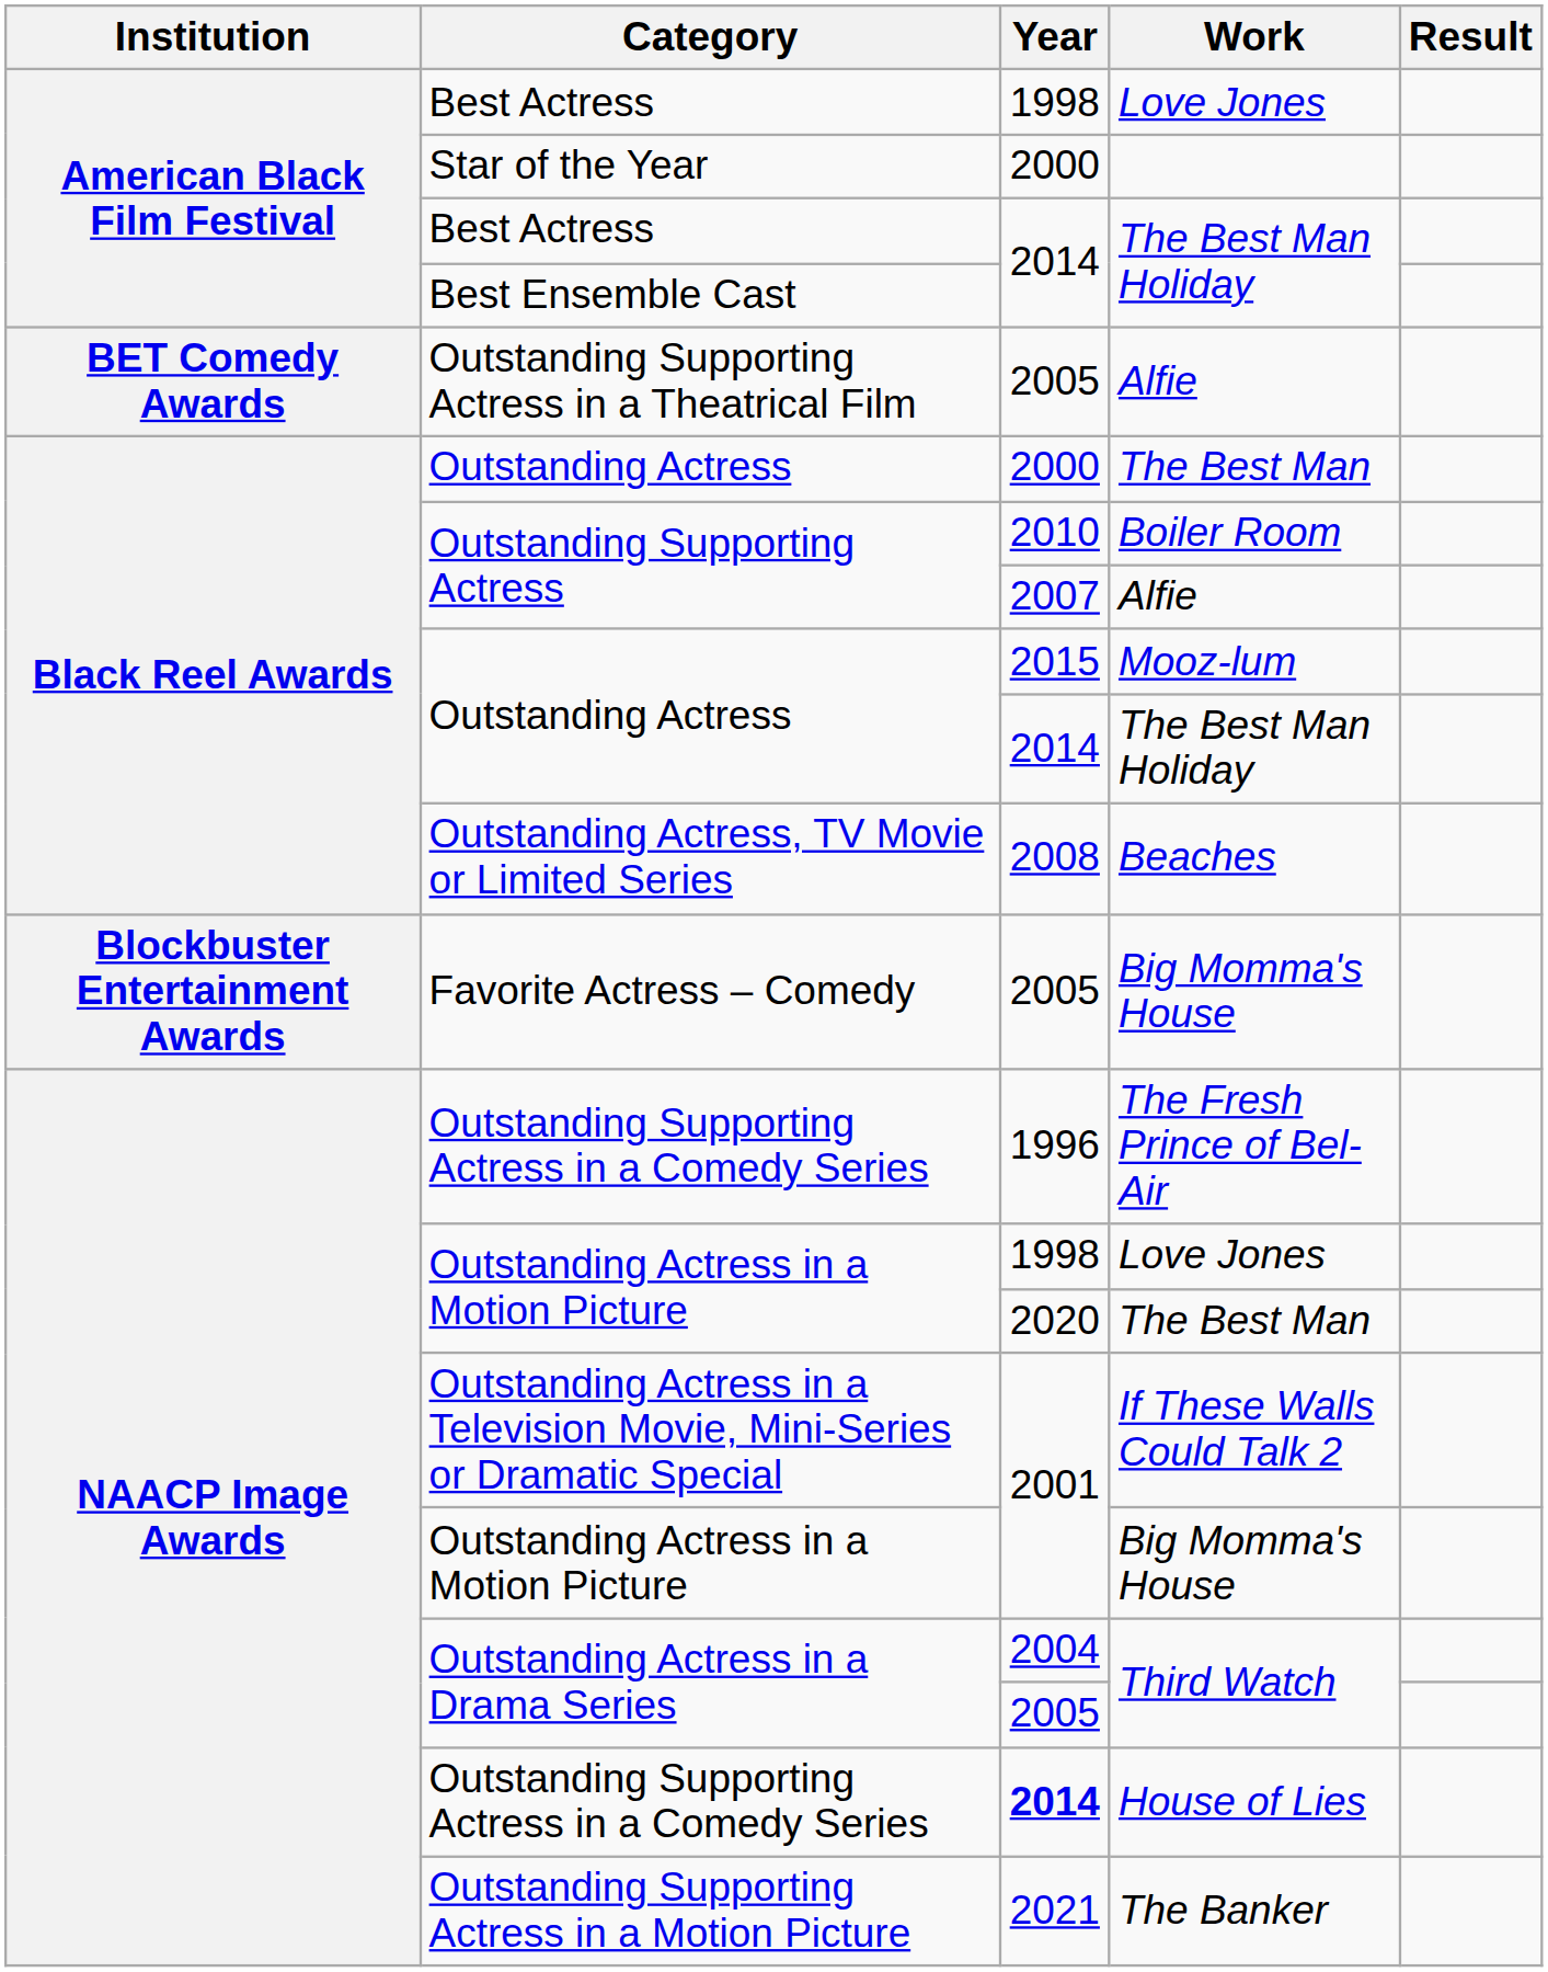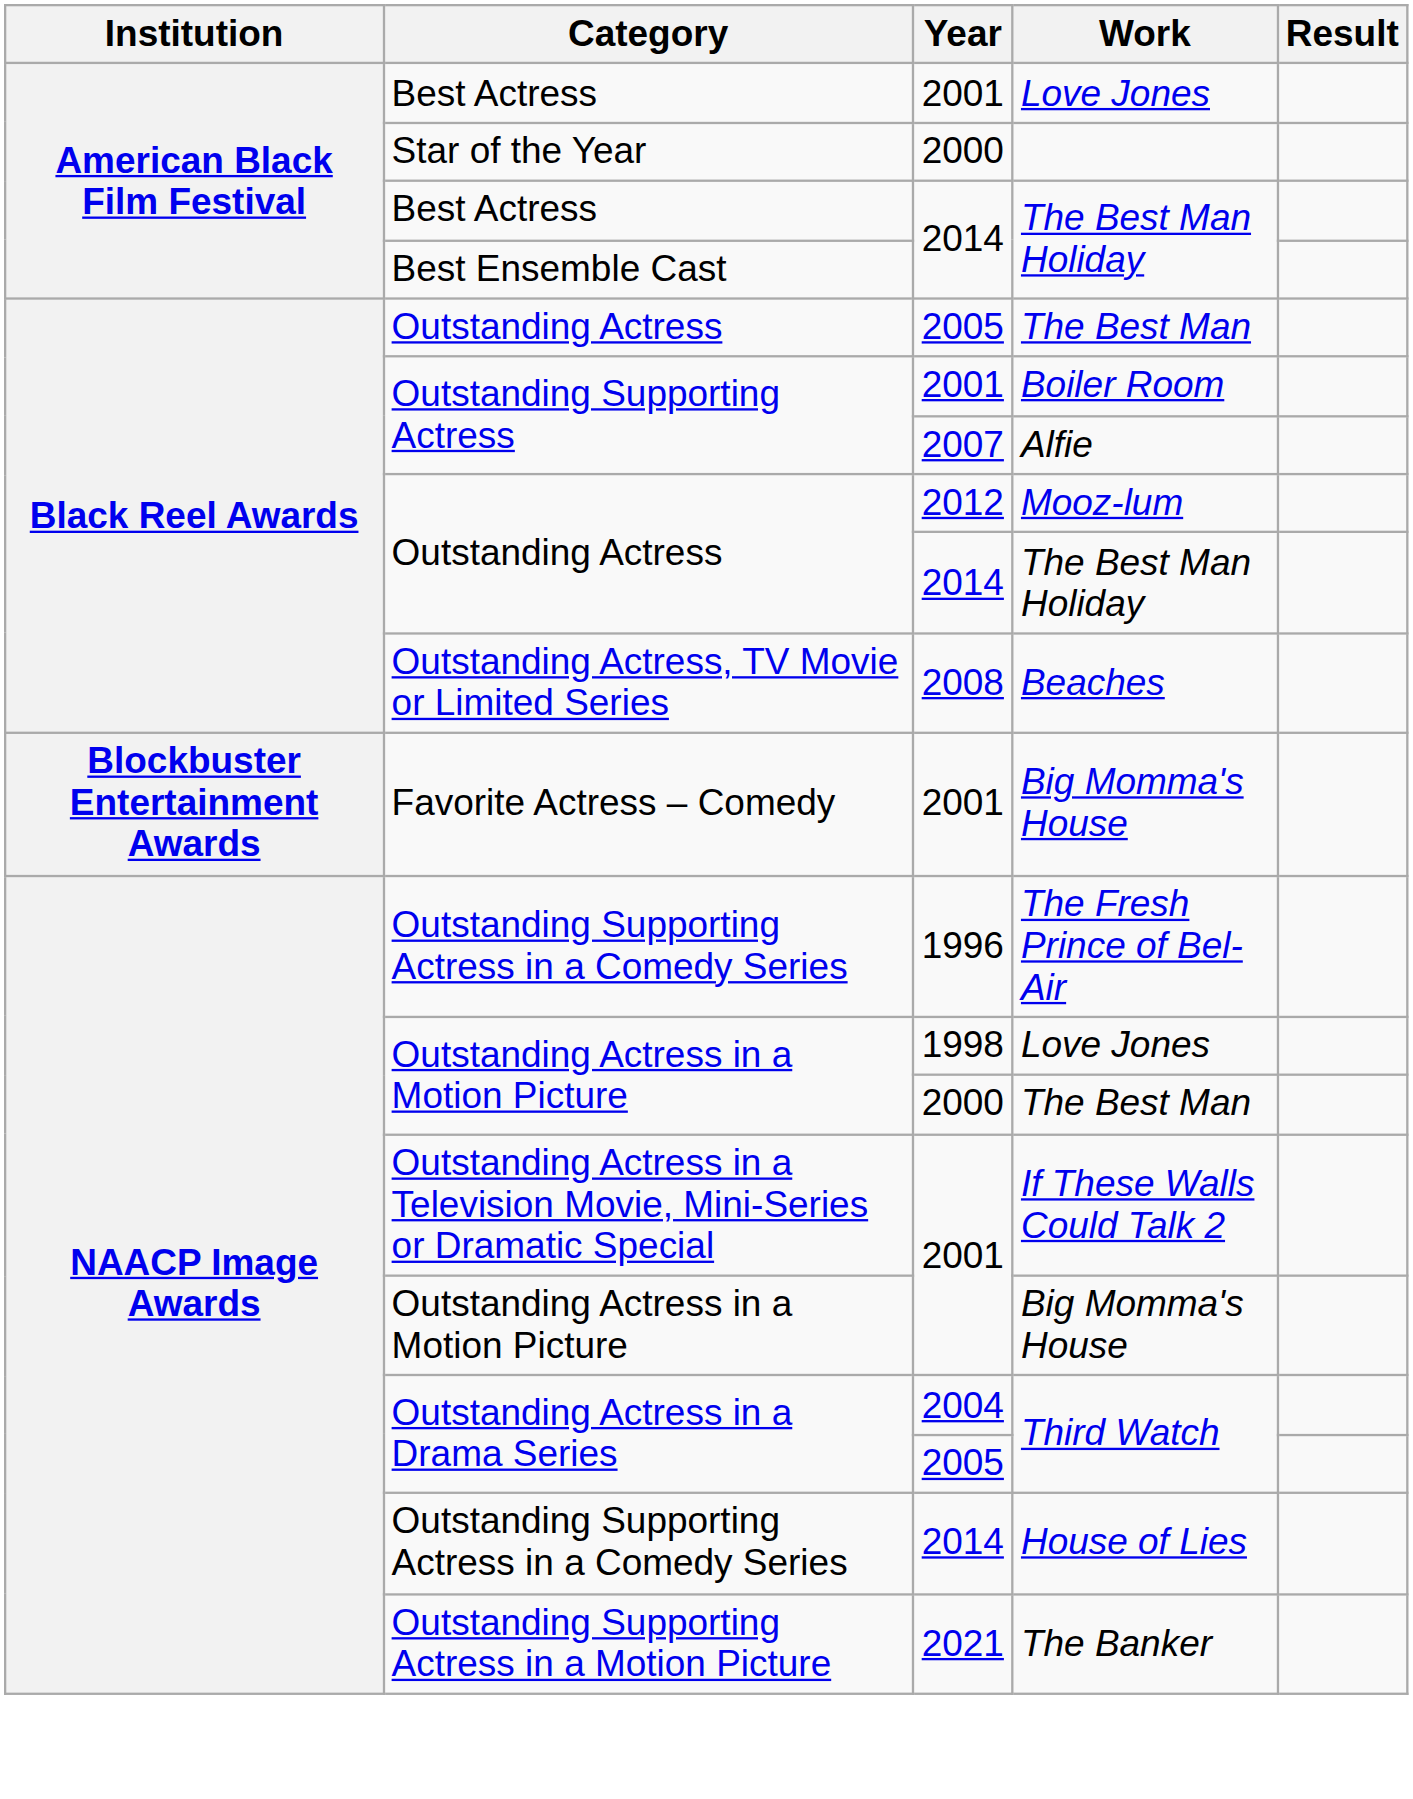 <table class="wikitable sortable">
 <tr>
 <th>Institution</th>
 <th>Category</th>
 <th>Year</th>
 <th>Work</th>
 <th>Result</th>
 </tr>
 <tr>
 <th rowspan="4"><a href='#'>American Black Film Festival</a></th>
 <td>Best Actress</td>
-<td>1998</td>
+<td>2001</td>
 <td><em><a href='#'>Love Jones</a></em></td>
 <td></td>
 </tr>
 <tr>
 <td>Star of the Year</td>
 <td>2000</td>
 <td></td>
 <td></td>
 </tr>
 <tr>
 <td>Best Actress</td>
 <td rowspan="2">2014</td>
 <td rowspan="2"><em><a href='#'>The Best Man Holiday</a></em></td>
 <td></td>
 </tr>
 <tr>
 <td>Best Ensemble Cast</td>
 <td></td>
 </tr>
 <tr>
-<th><a href='#'>BET Comedy Awards</a></th>
-<td>Outstanding Supporting Actress in a Theatrical Film</td>
-<td>2005</td>
-<td><em><a href='#'>Alfie</a></em></td>
-<td></td>
-</tr>
-<tr>
 <th rowspan="6"><a href='#'>Black Reel Awards</a></th>
 <td><a href='#'>Outstanding Actress</a></td>
-<td><a href='#'>2000</a></td>
+<td><a href='#'>2005</a></td>
 <td><em><a href='#'>The Best Man</a></em></td>
 <td></td>
 </tr>
 <tr>
 <td rowspan="2"><a href='#'>Outstanding Supporting Actress</a></td>
-<td><a href='#'>2010</a></td>
+<td><a href='#'>2001</a></td>
 <td><em><a href='#'>Boiler Room</a></em></td>
 <td></td>
 </tr>
 <tr>
 <td><a href='#'>2007</a></td>
 <td><em>Alfie</em></td>
 <td></td>
 </tr>
 <tr>
 <td rowspan="2">Outstanding Actress</td>
-<td><a href='#'>2015</a></td>
+<td><a href='#'>2012</a></td>
 <td><em><a href='#'>Mooz-lum</a></em></td>
 <td></td>
 </tr>
 <tr>
 <td><a href='#'>2014</a></td>
 <td><em>The Best Man Holiday</em></td>
 <td></td>
 </tr>
 <tr>
 <td><a href='#'>Outstanding Actress, TV Movie or Limited Series</a></td>
 <td><a href='#'>2008</a></td>
 <td><em><a href='#'>Beaches</a></em></td>
 <td></td>
 </tr>
 <tr>
 <th><a href='#'>Blockbuster Entertainment Awards</a></th>
 <td>Favorite Actress – Comedy</td>
-<td>2005</td>
+<td>2001</td>
 <td><em><a href='#'>Big Momma's House</a></em></td>
 <td></td>
 </tr>
 <tr>
 <th rowspan="9"><a href='#'>NAACP Image Awards</a></th>
 <td><a href='#'>Outstanding Supporting Actress in a Comedy Series</a></td>
 <td>1996</td>
 <td><em><a href='#'>The Fresh Prince of Bel-Air</a></em></td>
 <td></td>
 </tr>
 <tr>
 <td rowspan="2"><a href='#'>Outstanding Actress in a Motion Picture</a></td>
 <td>1998</td>
 <td><em>Love Jones</em></td>
 <td></td>
 </tr>
 <tr>
-<td>2020</td>
+<td>2000</td>
 <td><em>The Best Man</em></td>
 <td></td>
 </tr>
 <tr>
 <td><a href='#'>Outstanding Actress in a Television Movie, Mini-Series or Dramatic Special</a></td>
 <td rowspan="2">2001</td>
 <td><em><a href='#'>If These Walls Could Talk 2</a></em></td>
 <td></td>
 </tr>
 <tr>
 <td>Outstanding Actress in a Motion Picture</td>
 <td><em>Big Momma's House</em></td>
 <td></td>
 </tr>
 <tr>
 <td rowspan="2"><a href='#'>Outstanding Actress in a Drama Series</a></td>
 <td><a href='#'>2004</a></td>
 <td rowspan="2"><em><a href='#'>Third Watch</a></em></td>
 <td></td>
 </tr>
 <tr>
 <td><a href='#'>2005</a></td>
 <td></td>
 </tr>
 <tr>
 <td>Outstanding Supporting Actress in a Comedy Series</td>
-<td><strong><a href='#'>2014</a></strong></td>
+<td><a href='#'>2014</a></td>
 <td><em><a href='#'>House of Lies</a></em></td>
 <td></td>
 </tr>
 <tr>
 <td><a href='#'>Outstanding Supporting Actress in a Motion Picture</a></td>
 <td><a href='#'>2021</a></td>
 <td><em>The Banker</em></td>
 <td></td>
 </tr>
 </table>
